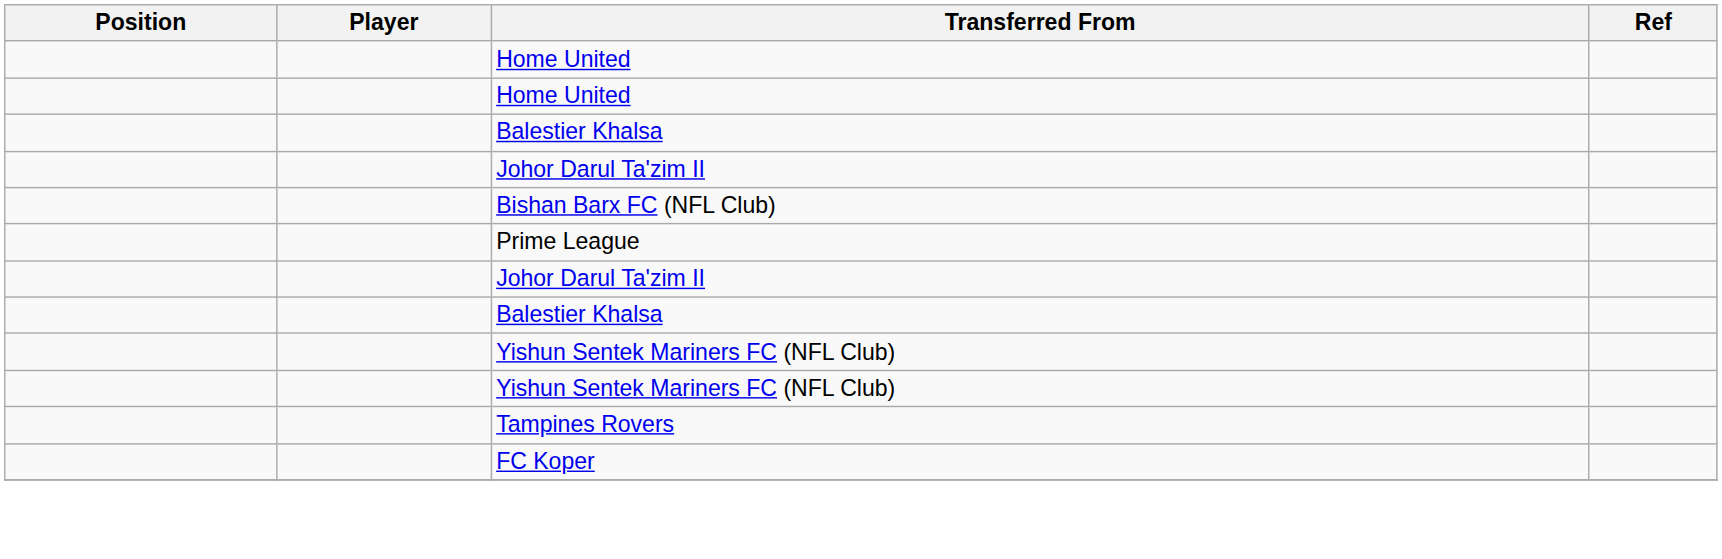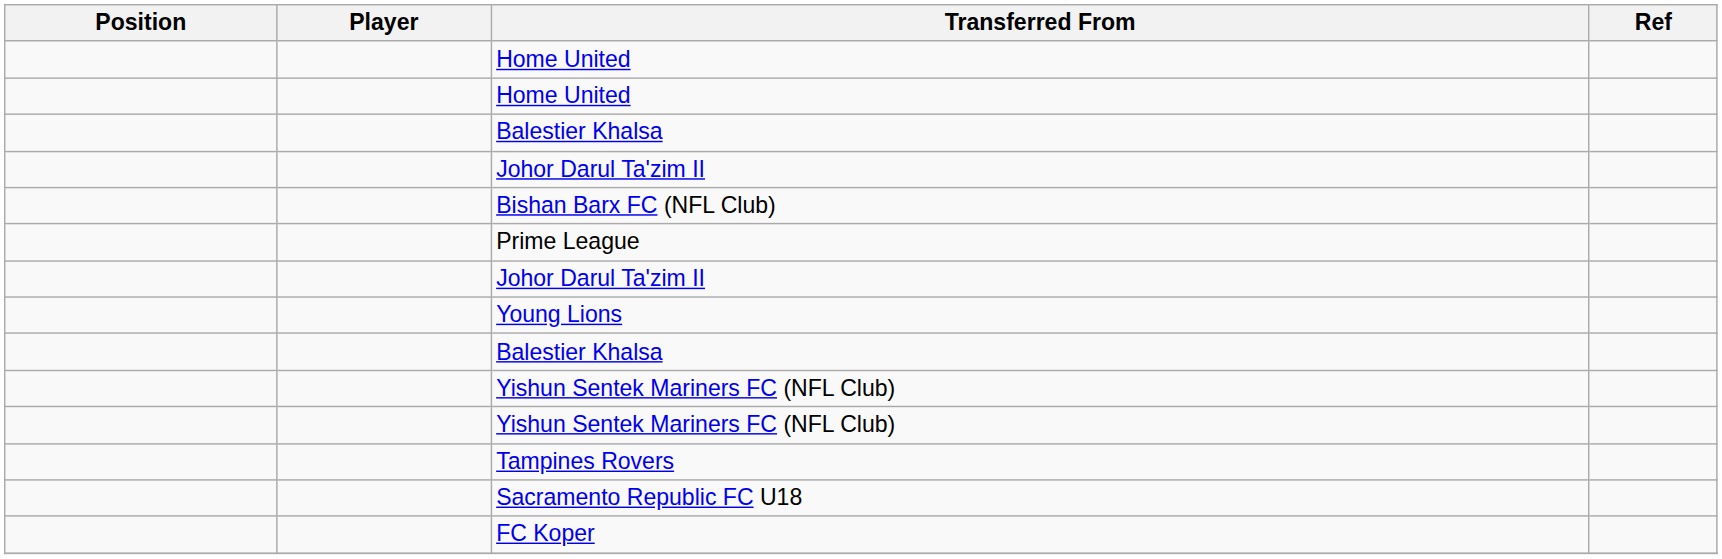 <table class="wikitable sortable" style="width:60%; text-align:center; font-size:100%; text-align:left;">
 <tr>
 <th><strong>Position</strong></th>
 <th><strong>Player</strong></th>
 <th><strong>Transferred From</strong></th>
 <th><strong>Ref</strong></th>
 </tr>
 <tr>
 <td></td>
 <td></td>
 <td><a href='#'>Home United</a></td>
 <td></td>
 </tr>
 <tr>
 <td></td>
 <td></td>
 <td> <a href='#'>Home United</a></td>
 <td></td>
 </tr>
 <tr>
 <td></td>
 <td></td>
 <td> <a href='#'>Balestier Khalsa</a></td>
 <td></td>
 </tr>
 <tr>
 <td></td>
 <td></td>
 <td> <a href='#'>Johor Darul Ta'zim II</a></td>
 <td></td>
 </tr>
 <tr>
 <td></td>
 <td></td>
 <td> <a href='#'>Bishan Barx FC</a> (NFL Club)</td>
 <td></td>
 </tr>
 <tr>
 <td></td>
 <td></td>
 <td>Prime League</td>
 <td></td>
 </tr>
 <tr>
 <td></td>
 <td></td>
 <td> <a href='#'>Johor Darul Ta'zim II</a></td>
 <td></td>
 </tr>
 <tr>
 <td></td>
 <td></td>
+<td> <a href='#'>Young Lions</a></td>
+<td></td>
+</tr>
+<tr>
+<td></td>
+<td></td>
 <td> <a href='#'>Balestier Khalsa</a></td>
 <td></td>
 </tr>
 <tr>
 <td></td>
 <td></td>
 <td> <a href='#'>Yishun Sentek Mariners FC</a> (NFL Club)</td>
 <td></td>
 </tr>
 <tr>
 <td></td>
 <td></td>
 <td> <a href='#'>Yishun Sentek Mariners FC</a> (NFL Club)</td>
 <td></td>
 </tr>
 <tr>
 <td></td>
 <td></td>
 <td> <a href='#'>Tampines Rovers</a></td>
 <td></td>
 </tr>
 <tr>
 <td></td>
 <td></td>
+<td> <a href='#'>Sacramento Republic FC</a> U18</td>
+<td></td>
+</tr>
+<tr>
+<td></td>
+<td></td>
 <td> <a href='#'>FC Koper</a></td>
 <td></td>
 </tr>
 <tr>
 </tr>
 </table>
